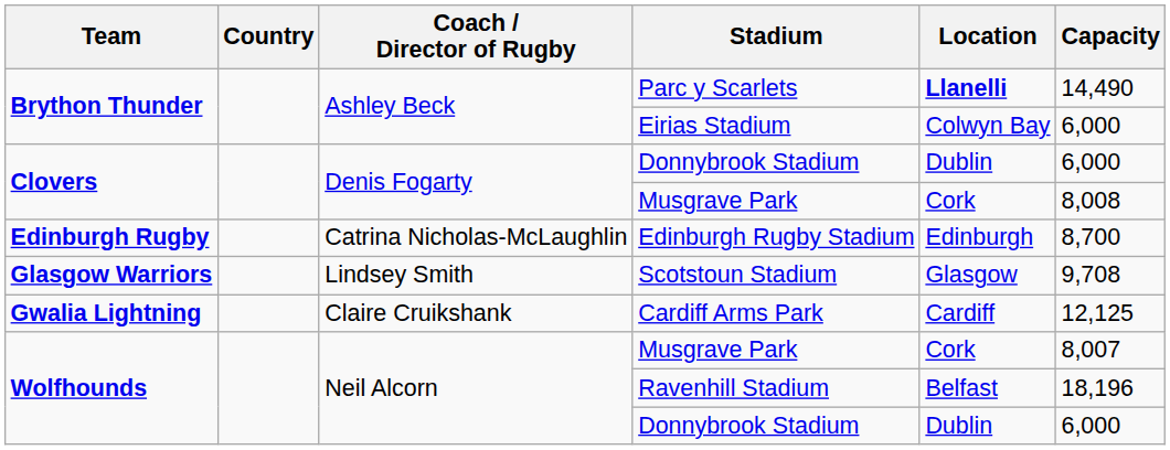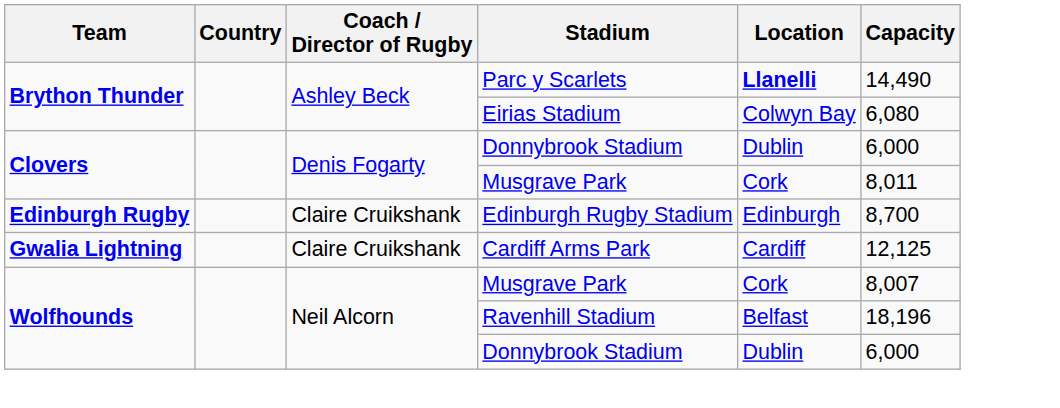 <table class="wikitable sortable">
 <tr>
 <th>Team</th>
 <th>Country</th>
 <th>Coach /<br>Director of Rugby</th>
 <th>Stadium</th>
 <th>Location</th>
 <th>Capacity</th>
 </tr>
 <tr>
 <td rowspan=2><strong><a href='#'>Brython Thunder</a></strong></td>
 <td rowspan=2></td>
 <td rowspan=2> <a href='#'>Ashley Beck</a></td>
 <td><a href='#'>Parc y Scarlets</a></td>
 <td><strong><a href='#'>Llanelli</a></strong></td>
 <td>14,490</td>
 </tr>
 <tr>
 <td><a href='#'>Eirias Stadium</a></td>
 <td><a href='#'>Colwyn Bay</a></td>
-<td>6,000</td>
+<td>6,080</td>
 </tr>
 <tr>
 <td rowspan=2><strong><a href='#'>Clovers</a></strong></td>
 <td rowspan=2></td>
 <td rowspan=2> <a href='#'>Denis Fogarty</a></td>
 <td><a href='#'>Donnybrook Stadium</a></td>
 <td><a href='#'>Dublin</a></td>
 <td>6,000</td>
 </tr>
 <tr>
 <td><a href='#'>Musgrave Park</a></td>
 <td><a href='#'>Cork</a></td>
-<td>8,008</td>
+<td>8,011</td>
 </tr>
 <tr>
 <td><a href='#'><strong>Edinburgh Rugby</strong></a></td>
 <td></td>
-<td> Catrina Nicholas-McLaughlin</td>
+<td> Claire Cruikshank</td>
 <td><a href='#'>Edinburgh Rugby Stadium</a></td>
 <td><a href='#'>Edinburgh</a></td>
 <td>8,700</td>
-</tr>
-<tr>
-<td><a href='#'><strong>Glasgow Warriors</strong></a></td>
-<td></td>
-<td> Lindsey Smith</td>
-<td><a href='#'>Scotstoun Stadium</a></td>
-<td><a href='#'>Glasgow</a></td>
-<td>9,708</td>
 </tr>
 <tr>
 <td><strong><a href='#'>Gwalia Lightning</a></strong></td>
 <td></td>
 <td> Claire Cruikshank</td>
 <td><a href='#'>Cardiff Arms Park</a></td>
 <td><a href='#'>Cardiff</a></td>
 <td>12,125</td>
 </tr>
 <tr>
 <td rowspan=3><strong><a href='#'>Wolfhounds</a></strong></td>
 <td rowspan=3></td>
 <td rowspan=3>  Neil Alcorn</td>
 <td><a href='#'>Musgrave Park</a></td>
 <td><a href='#'>Cork</a></td>
 <td>8,007</td>
 </tr>
 <tr>
 <td><a href='#'>Ravenhill Stadium</a></td>
 <td><a href='#'>Belfast</a></td>
 <td>18,196</td>
 </tr>
 <tr>
 <td><a href='#'>Donnybrook Stadium</a></td>
 <td><a href='#'>Dublin</a></td>
 <td>6,000</td>
 </tr>
 </table>
